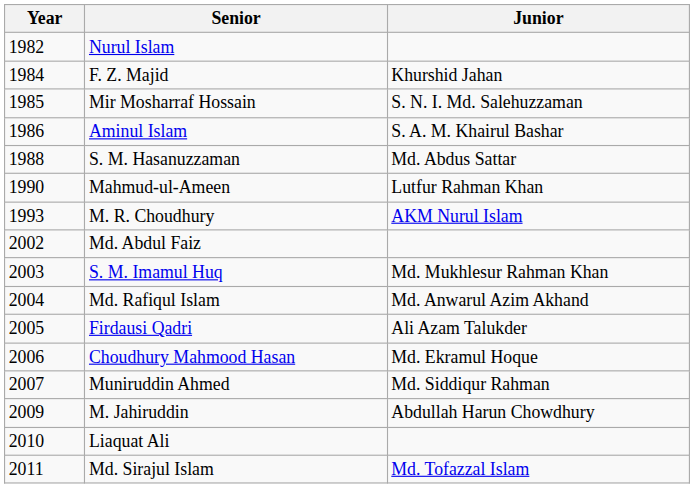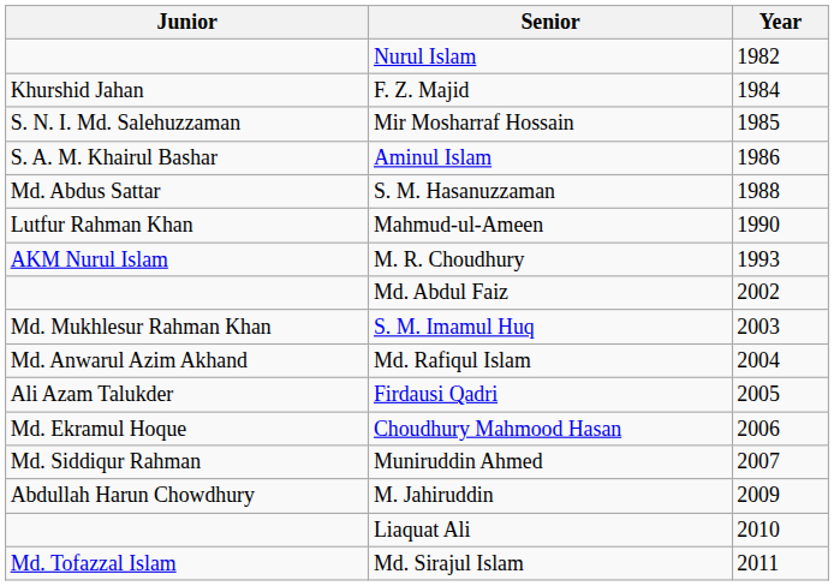 <table class="wikitable plainrowheaders">
 <tr>
+<th width=265>Junior</th>
+<th width=265>Senior</th>
 <th width=65>Year</th>
-<th width=265>Senior</th>
-<th width=265>Junior</th>
 </tr>
 <tr>
+<td></td>
+<td><a href='#'>Nurul Islam</a></td>
 <td>1982</td>
-<td><a href='#'>Nurul Islam</a></td>
-<td></td>
 </tr>
 <tr>
+<td>Khurshid Jahan</td>
+<td>F. Z. Majid</td>
 <td>1984</td>
-<td>F. Z. Majid</td>
-<td>Khurshid Jahan</td>
 </tr>
 <tr>
+<td>S. N. I. Md. Salehuzzaman</td>
+<td>Mir Mosharraf Hossain</td>
 <td>1985</td>
-<td>Mir Mosharraf Hossain</td>
-<td>S. N. I. Md. Salehuzzaman</td>
 </tr>
 <tr>
+<td>S. A. M. Khairul Bashar</td>
+<td><a href='#'>Aminul Islam</a></td>
 <td>1986</td>
-<td><a href='#'>Aminul Islam</a></td>
-<td>S. A. M. Khairul Bashar</td>
 </tr>
 <tr>
+<td>Md. Abdus Sattar</td>
+<td>S. M. Hasanuzzaman</td>
 <td>1988</td>
-<td>S. M. Hasanuzzaman</td>
-<td>Md. Abdus Sattar</td>
 </tr>
 <tr>
+<td>Lutfur Rahman Khan</td>
+<td>Mahmud-ul-Ameen</td>
 <td>1990</td>
-<td>Mahmud-ul-Ameen</td>
-<td>Lutfur Rahman Khan</td>
 </tr>
 <tr>
+<td><a href='#'>AKM Nurul Islam</a></td>
+<td>M. R. Choudhury</td>
 <td>1993</td>
-<td>M. R. Choudhury</td>
-<td><a href='#'>AKM Nurul Islam</a></td>
 </tr>
 <tr>
+<td></td>
+<td>Md. Abdul Faiz</td>
 <td>2002</td>
-<td>Md. Abdul Faiz</td>
-<td></td>
 </tr>
 <tr>
+<td>Md. Mukhlesur Rahman Khan</td>
+<td><a href='#'>S. M. Imamul Huq</a></td>
 <td>2003</td>
-<td><a href='#'>S. M. Imamul Huq</a></td>
-<td>Md. Mukhlesur Rahman Khan</td>
 </tr>
 <tr>
+<td>Md. Anwarul Azim Akhand</td>
+<td>Md. Rafiqul Islam</td>
 <td>2004</td>
-<td>Md. Rafiqul Islam</td>
-<td>Md. Anwarul Azim Akhand</td>
 </tr>
 <tr>
+<td>Ali Azam Talukder</td>
+<td><a href='#'>Firdausi Qadri</a></td>
 <td>2005</td>
-<td><a href='#'>Firdausi Qadri</a></td>
-<td>Ali Azam Talukder</td>
 </tr>
 <tr>
+<td>Md. Ekramul Hoque</td>
+<td><a href='#'>Choudhury Mahmood Hasan</a></td>
 <td>2006</td>
-<td><a href='#'>Choudhury Mahmood Hasan</a></td>
-<td>Md. Ekramul Hoque</td>
 </tr>
 <tr>
+<td>Md. Siddiqur Rahman</td>
+<td>Muniruddin Ahmed</td>
 <td>2007</td>
-<td>Muniruddin Ahmed</td>
-<td>Md. Siddiqur Rahman</td>
 </tr>
 <tr>
+<td>Abdullah Harun Chowdhury</td>
+<td>M. Jahiruddin</td>
 <td>2009</td>
-<td>M. Jahiruddin</td>
-<td>Abdullah Harun Chowdhury</td>
 </tr>
 <tr>
+<td></td>
+<td>Liaquat Ali</td>
 <td>2010</td>
-<td>Liaquat Ali</td>
-<td></td>
 </tr>
 <tr>
+<td><a href='#'>Md. Tofazzal Islam</a></td>
+<td>Md. Sirajul Islam</td>
 <td>2011</td>
-<td>Md. Sirajul Islam</td>
-<td><a href='#'>Md. Tofazzal Islam</a></td>
 </tr>
 </table>
